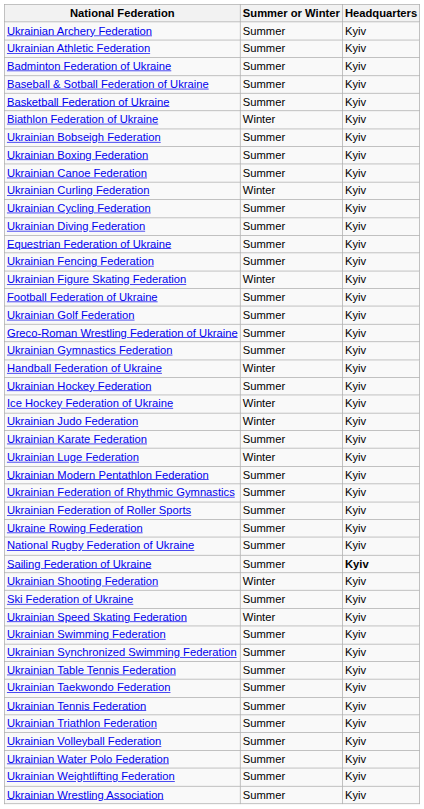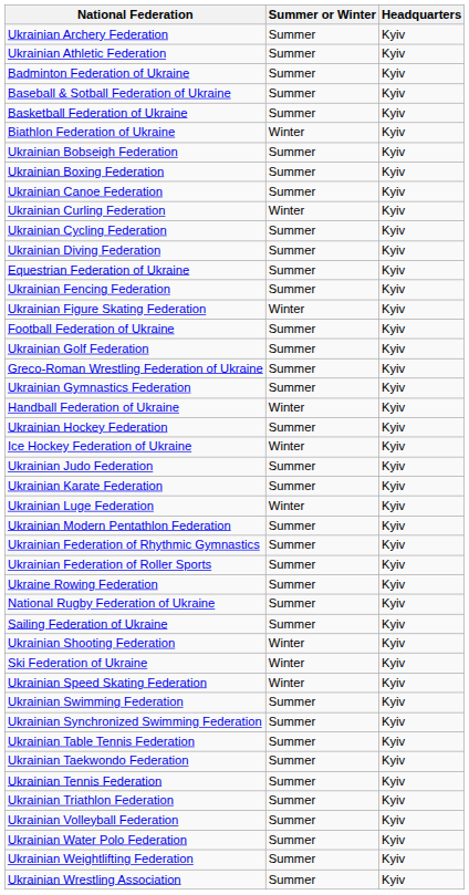 <table class="wikitable sortable">
 <tr>
 <th>National Federation</th>
 <th>Summer or Winter</th>
 <th>Headquarters</th>
 </tr>
 <tr>
 <td><a href='#'>Ukrainian Archery Federation</a></td>
 <td>Summer</td>
 <td>Kyiv</td>
 </tr>
 <tr>
 <td><a href='#'>Ukrainian Athletic Federation</a></td>
 <td>Summer</td>
 <td>Kyiv</td>
 </tr>
 <tr>
 <td><a href='#'>Badminton Federation of Ukraine</a></td>
 <td>Summer</td>
 <td>Kyiv</td>
 </tr>
 <tr>
 <td><a href='#'>Baseball & Sotball Federation of Ukraine</a></td>
 <td>Summer</td>
 <td>Kyiv</td>
 </tr>
 <tr>
 <td><a href='#'>Basketball Federation of Ukraine</a></td>
 <td>Summer</td>
 <td>Kyiv</td>
 </tr>
 <tr>
 <td><a href='#'>Biathlon Federation of Ukraine</a></td>
 <td>Winter</td>
 <td>Kyiv</td>
 </tr>
 <tr>
 <td><a href='#'>Ukrainian Bobseigh Federation</a></td>
 <td>Summer</td>
 <td>Kyiv</td>
 </tr>
 <tr>
 <td><a href='#'>Ukrainian Boxing Federation</a></td>
 <td>Summer</td>
 <td>Kyiv</td>
 </tr>
 <tr>
 <td><a href='#'>Ukrainian Canoe Federation</a></td>
 <td>Summer</td>
 <td>Kyiv</td>
 </tr>
 <tr>
 <td><a href='#'>Ukrainian Curling Federation</a></td>
 <td>Winter</td>
 <td>Kyiv</td>
 </tr>
 <tr>
 <td><a href='#'>Ukrainian Cycling Federation</a></td>
 <td>Summer</td>
 <td>Kyiv</td>
 </tr>
 <tr>
 <td><a href='#'>Ukrainian Diving Federation</a></td>
 <td>Summer</td>
 <td>Kyiv</td>
 </tr>
 <tr>
 <td><a href='#'>Equestrian Federation of Ukraine</a></td>
 <td>Summer</td>
 <td>Kyiv</td>
 </tr>
 <tr>
 <td><a href='#'>Ukrainian Fencing Federation</a></td>
 <td>Summer</td>
 <td>Kyiv</td>
 </tr>
 <tr>
 <td><a href='#'>Ukrainian Figure Skating Federation</a></td>
 <td>Winter</td>
 <td>Kyiv</td>
 </tr>
 <tr>
 <td><a href='#'>Football Federation of Ukraine</a></td>
 <td>Summer</td>
 <td>Kyiv</td>
 </tr>
 <tr>
 <td><a href='#'>Ukrainian Golf Federation</a></td>
 <td>Summer</td>
 <td>Kyiv</td>
 </tr>
 <tr>
 <td><a href='#'>Greco-Roman Wrestling Federation of Ukraine</a></td>
 <td>Summer</td>
 <td>Kyiv</td>
 </tr>
 <tr>
 <td><a href='#'>Ukrainian Gymnastics Federation</a></td>
 <td>Summer</td>
 <td>Kyiv</td>
 </tr>
 <tr>
 <td><a href='#'>Handball Federation of Ukraine</a></td>
 <td>Winter</td>
 <td>Kyiv</td>
 </tr>
 <tr>
 <td><a href='#'>Ukrainian Hockey Federation</a></td>
 <td>Summer</td>
 <td>Kyiv</td>
 </tr>
 <tr>
 <td><a href='#'>Ice Hockey Federation of Ukraine</a></td>
 <td>Winter</td>
 <td>Kyiv</td>
 </tr>
 <tr>
 <td><a href='#'>Ukrainian Judo Federation</a></td>
-<td>Winter</td>
+<td>Summer</td>
 <td>Kyiv</td>
 </tr>
 <tr>
 <td><a href='#'>Ukrainian Karate Federation</a></td>
 <td>Summer</td>
 <td>Kyiv</td>
 </tr>
 <tr>
 <td><a href='#'>Ukrainian Luge Federation</a></td>
 <td>Winter</td>
 <td>Kyiv</td>
 </tr>
 <tr>
 <td><a href='#'>Ukrainian Modern Pentathlon Federation</a></td>
 <td>Summer</td>
 <td>Kyiv</td>
 </tr>
 <tr>
 <td><a href='#'>Ukrainian Federation of Rhythmic Gymnastics</a></td>
 <td>Summer</td>
 <td>Kyiv</td>
 </tr>
 <tr>
 <td><a href='#'>Ukrainian Federation of Roller Sports</a></td>
 <td>Summer</td>
 <td>Kyiv</td>
 </tr>
 <tr>
 <td><a href='#'>Ukraine Rowing Federation</a></td>
 <td>Summer</td>
 <td>Kyiv</td>
 </tr>
 <tr>
 <td><a href='#'>National Rugby Federation of Ukraine</a></td>
 <td>Summer</td>
 <td>Kyiv</td>
 </tr>
 <tr>
 <td><a href='#'>Sailing Federation of Ukraine</a></td>
 <td>Summer</td>
-<td><strong>Kyiv</strong></td>
+<td>Kyiv</td>
 </tr>
 <tr>
 <td><a href='#'>Ukrainian Shooting Federation</a></td>
 <td>Winter</td>
 <td>Kyiv</td>
 </tr>
 <tr>
 <td><a href='#'>Ski Federation of Ukraine</a></td>
-<td>Summer</td>
+<td>Winter</td>
 <td>Kyiv</td>
 </tr>
 <tr>
 <td><a href='#'>Ukrainian Speed Skating Federation</a></td>
 <td>Winter</td>
 <td>Kyiv</td>
 </tr>
 <tr>
 <td><a href='#'>Ukrainian Swimming Federation</a></td>
 <td>Summer</td>
 <td>Kyiv</td>
 </tr>
 <tr>
 <td><a href='#'>Ukrainian Synchronized Swimming Federation</a></td>
 <td>Summer</td>
 <td>Kyiv</td>
 </tr>
 <tr>
 <td><a href='#'>Ukrainian Table Tennis Federation</a></td>
 <td>Summer</td>
 <td>Kyiv</td>
 </tr>
 <tr>
 <td><a href='#'>Ukrainian Taekwondo Federation</a></td>
 <td>Summer</td>
 <td>Kyiv</td>
 </tr>
 <tr>
 <td><a href='#'>Ukrainian Tennis Federation</a></td>
 <td>Summer</td>
 <td>Kyiv</td>
 </tr>
 <tr>
 <td><a href='#'>Ukrainian Triathlon Federation</a></td>
 <td>Summer</td>
 <td>Kyiv</td>
 </tr>
 <tr>
 <td><a href='#'>Ukrainian Volleyball Federation</a></td>
 <td>Summer</td>
 <td>Kyiv</td>
 </tr>
 <tr>
 <td><a href='#'>Ukrainian Water Polo Federation</a></td>
 <td>Summer</td>
 <td>Kyiv</td>
 </tr>
 <tr>
 <td><a href='#'>Ukrainian Weightlifting Federation</a></td>
 <td>Summer</td>
 <td>Kyiv</td>
 </tr>
 <tr>
 <td><a href='#'>Ukrainian Wrestling Association</a></td>
 <td>Summer</td>
 <td>Kyiv</td>
 </tr>
 </table>
